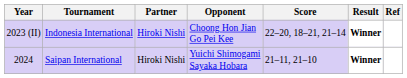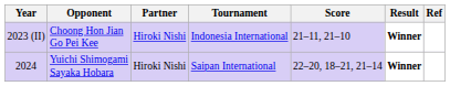 <table class="sortable wikitable" style="font-size: 90%;">
 <tr>
 <th>Year</th>
+<th>Opponent</th>
+<th>Partner</th>
 <th>Tournament</th>
-<th>Partner</th>
-<th>Opponent</th>
 <th>Score</th>
 <th>Result</th>
 <th>Ref</th>
 </tr>
 <tr style="background:#D8CEF6">
 <td align="center">2023 (II)</td>
+<td align="left"> <a href='#'>Choong Hon Jian</a><br> <a href='#'>Go Pei Kee</a></td>
+<td align="left"> <a href='#'>Hiroki Nishi</a></td>
 <td align="left"><a href='#'>Indonesia International</a></td>
-<td align="left"> <a href='#'>Hiroki Nishi</a></td>
-<td align="left"> <a href='#'>Choong Hon Jian</a><br> <a href='#'>Go Pei Kee</a></td>
-<td align="left">22–20, 18–21, 21–14</td>
+<td align="left">21–11, 21–10</td>
 <td style="text-align:left; background:white"> <strong>Winner</strong></td>
 <td style="text-align:center; background:white"></td>
 </tr>
 <tr style="background:#D8CEF6">
 <td align="center">2024</td>
+<td align="left"> <a href='#'>Yuichi Shimogami</a><br> <a href='#'>Sayaka Hobara</a></td>
+<td align="left"> Hiroki Nishi</td>
 <td align="left"><a href='#'>Saipan International</a></td>
-<td align="left"> Hiroki Nishi</td>
-<td align="left"> <a href='#'>Yuichi Shimogami</a><br> <a href='#'>Sayaka Hobara</a></td>
-<td align="left">21–11, 21–10</td>
+<td align="left">22–20, 18–21, 21–14</td>
 <td style="text-align:left; background:white"> <strong>Winner</strong></td>
 <td style="text-align:center; background:white"></td>
 </tr>
 </table>
